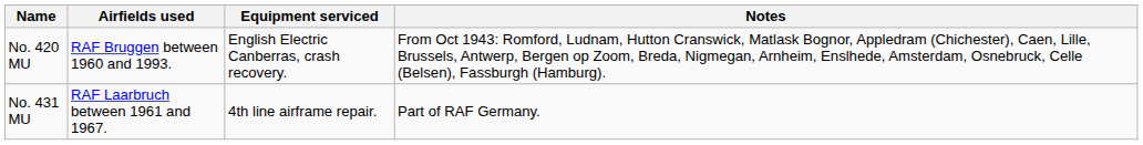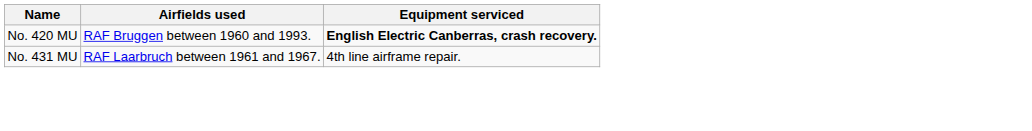 <table class="wikitable sortable">
 <tr>
 <th>Name</th>
 <th>Airfields used</th>
 <th>Equipment serviced</th>
-<th>Notes</th>
 </tr>
 <tr>
 <td>No. 420 MU</td>
 <td><a href='#'>RAF Bruggen</a> between 1960 and 1993.</td>
-<td>English Electric Canberras, crash recovery.</td>
-<td>From Oct 1943: Romford, Ludnam, Hutton Cranswick, Matlask Bognor, Appledram (Chichester), Caen, Lille, Brussels, Antwerp, Bergen op Zoom, Breda, Nigmegan, Arnheim, Enslhede, Amsterdam, Osnebruck, Celle (Belsen), Fassburgh (Hamburg).</td>
+<td><strong>English Electric Canberras, crash recovery.</strong></td>
 </tr>
 <tr>
 <td>No. 431 MU</td>
 <td><a href='#'>RAF Laarbruch</a> between 1961 and 1967.</td>
 <td>4th line airframe repair.</td>
-<td>Part of RAF Germany.</td>
 </tr>
 </table>
